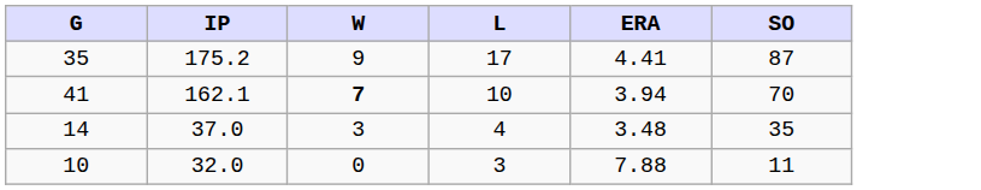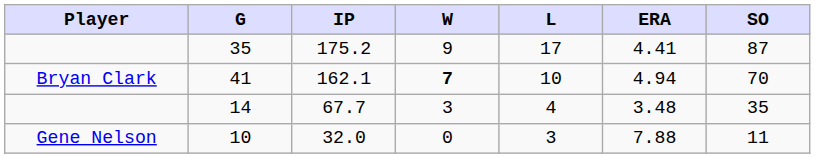 <table class="wikitable sortable">
 <tr>
+<th style="background:#ddf; width:16%;">Player</th>
 <th style="background:#ddf; width:9%;">G</th>
 <th style="background:#ddf; width:9%;">IP</th>
 <th style="background:#ddf; width:9%;">W</th>
 <th style="background:#ddf; width:9%;">L</th>
 <th style="background:#ddf; width:9%;">ERA</th>
 <th style="background:#ddf; width:9%;">SO</th>
 </tr>
 <tr style="text-align:center;">
+<td></td>
 <td>35</td>
 <td>175.2</td>
 <td>9</td>
 <td>17</td>
 <td>4.41</td>
 <td>87</td>
 </tr>
 <tr style="text-align:center;">
+<td><a href='#'>Bryan Clark</a></td>
 <td>41</td>
 <td>162.1</td>
 <td><strong>7</strong></td>
 <td>10</td>
-<td>3.94</td>
+<td>4.94</td>
 <td>70</td>
 </tr>
 <tr align=center>
+<td></td>
 <td>14</td>
-<td>37.0</td>
+<td>67.7</td>
 <td>3</td>
 <td>4</td>
 <td>3.48</td>
 <td>35</td>
 </tr>
 <tr align=center>
+<td><a href='#'>Gene Nelson</a></td>
 <td>10</td>
 <td>32.0</td>
 <td>0</td>
 <td>3</td>
 <td>7.88</td>
 <td>11</td>
 </tr>
 </table>
